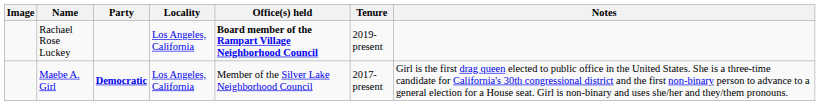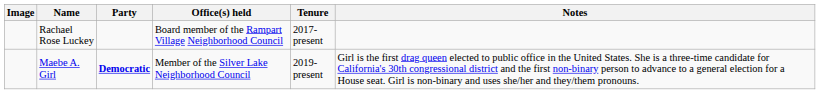 <table class="wikitable sortable">
 <tr>
 <th>Image</th>
 <th>Name</th>
 <th>Party</th>
-<th>Locality</th>
 <th>Office(s) held</th>
 <th>Tenure</th>
 <th class="unsortable">Notes</th>
 </tr>
 <tr>
 <td></td>
 <td>Rachael Rose Luckey</td>
 <td></td>
-<td><a href='#'>Los Angeles, California</a></td>
-<td><strong>Board member of the <a href='#'>Rampart Village</a> <a href='#'>Neighborhood Council</a></strong></td>
-<td>2019-present</td>
+<td>Board member of the <a href='#'>Rampart Village</a> <a href='#'>Neighborhood Council</a></td>
+<td>2017-present</td>
 <td></td>
 </tr>
 <tr>
 <td></td>
 <td><a href='#'>Maebe A. Girl</a></td>
 <td><strong><a href='#'>Democratic</a></strong></td>
-<td><a href='#'>Los Angeles, California</a></td>
 <td>Member of the <a href='#'>Silver Lake</a> <a href='#'>Neighborhood Council</a></td>
-<td>2017-present</td>
+<td>2019-present</td>
 <td>Girl is the first <a href='#'>drag queen</a> elected to public office in the United States. She is a three-time candidate for <a href='#'>California's 30th congressional district</a> and the first <a href='#'>non-binary</a> person to advance to a general election for a House seat. Girl is non-binary and uses she/her and they/them pronouns.</td>
 </tr>
 </table>
